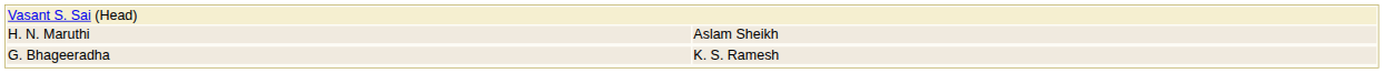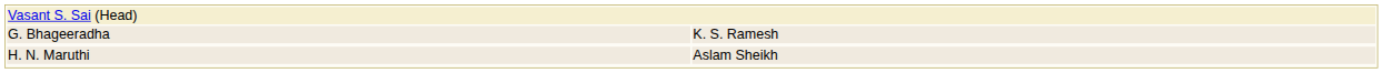 <table style="width:100%;border: 1px solid #BEB168;background-color:#FDFCF6;">
 <tr>
 <td colspan="2" style="background-color:#F5EFD0;"> <a href='#'>Vasant S. Sai</a> (Head)</td>
+</tr>
+<tr style="background-color:#F0EADF;">
+<td style="width:50%"> G. Bhageeradha</td>
+<td style="width:50%"> K. S. Ramesh</td>
+</tr>
+<tr style="vertical-align:top;">
 </tr>
 <tr style="background-color:#F0EADF;">
 <td style="width:50%"> H. N. Maruthi</td>
 <td style="width:50%"> Aslam Sheikh</td>
 </tr>
 <tr style="vertical-align:top;">
 </tr>
-<tr style="background-color:#F0EADF;">
-<td style="width:50%"> G. Bhageeradha</td>
-<td style="width:50%"> K. S. Ramesh</td>
-</tr>
-<tr style="vertical-align:top;">
-</tr>
 </table>
